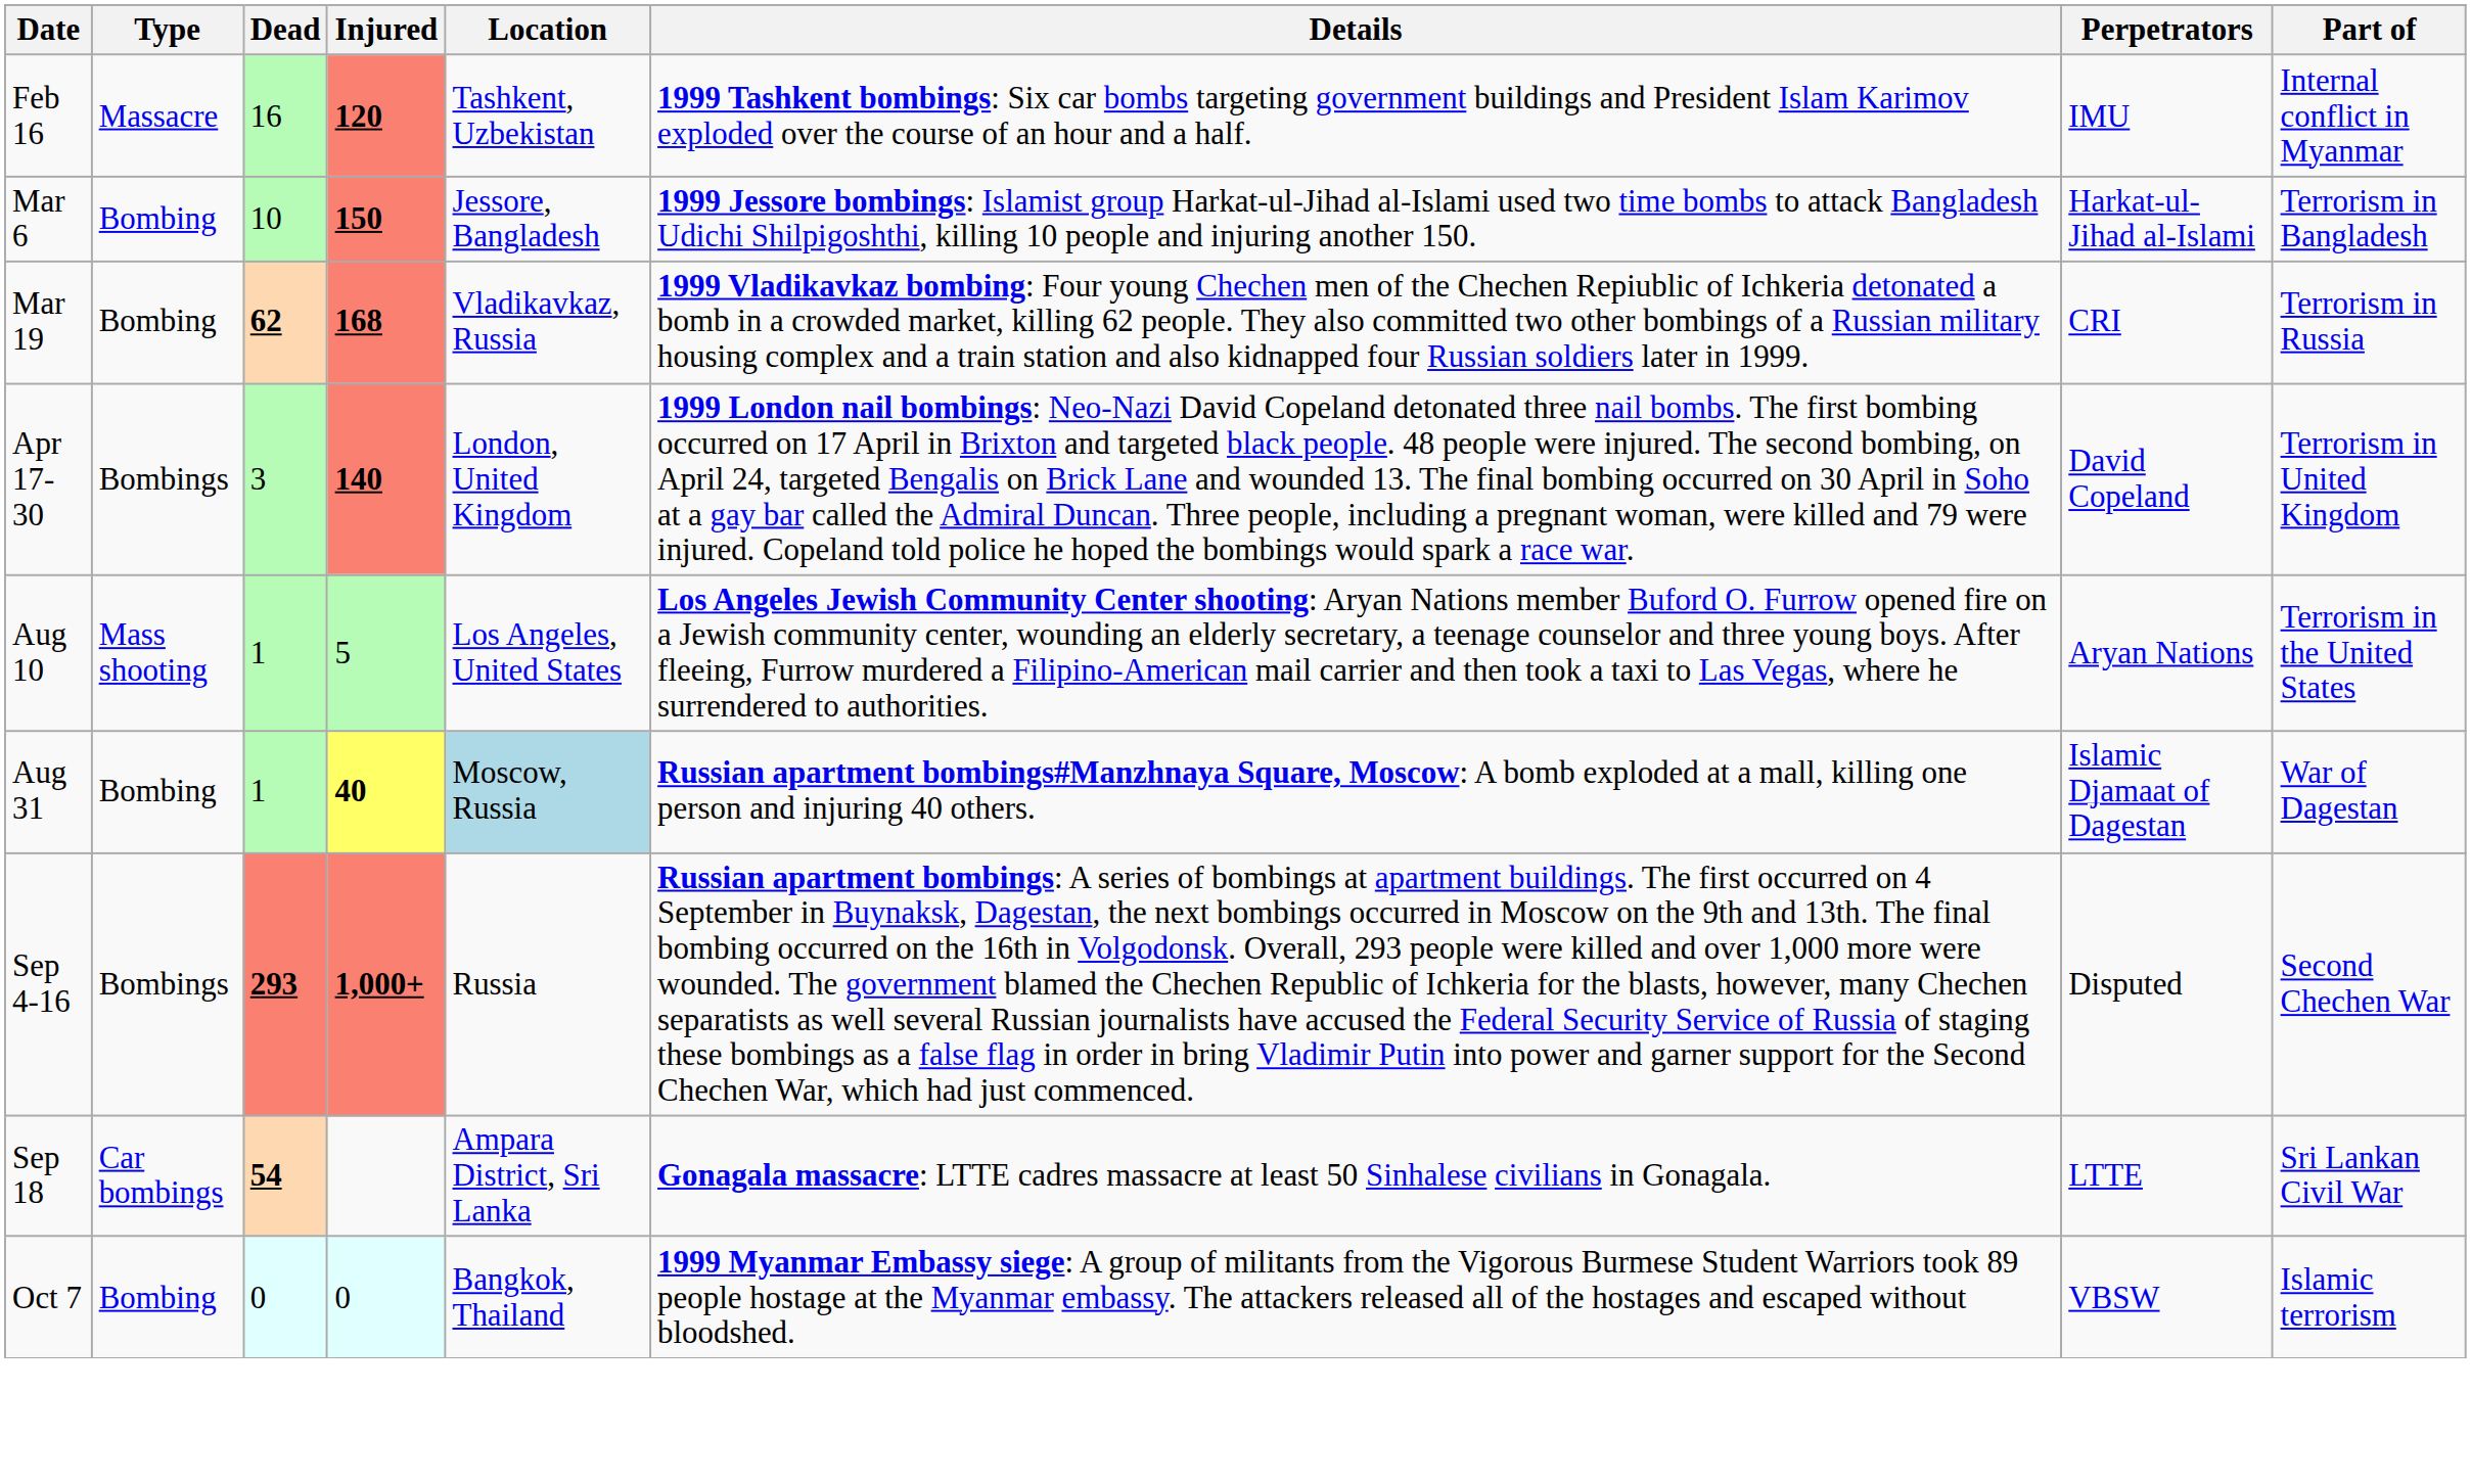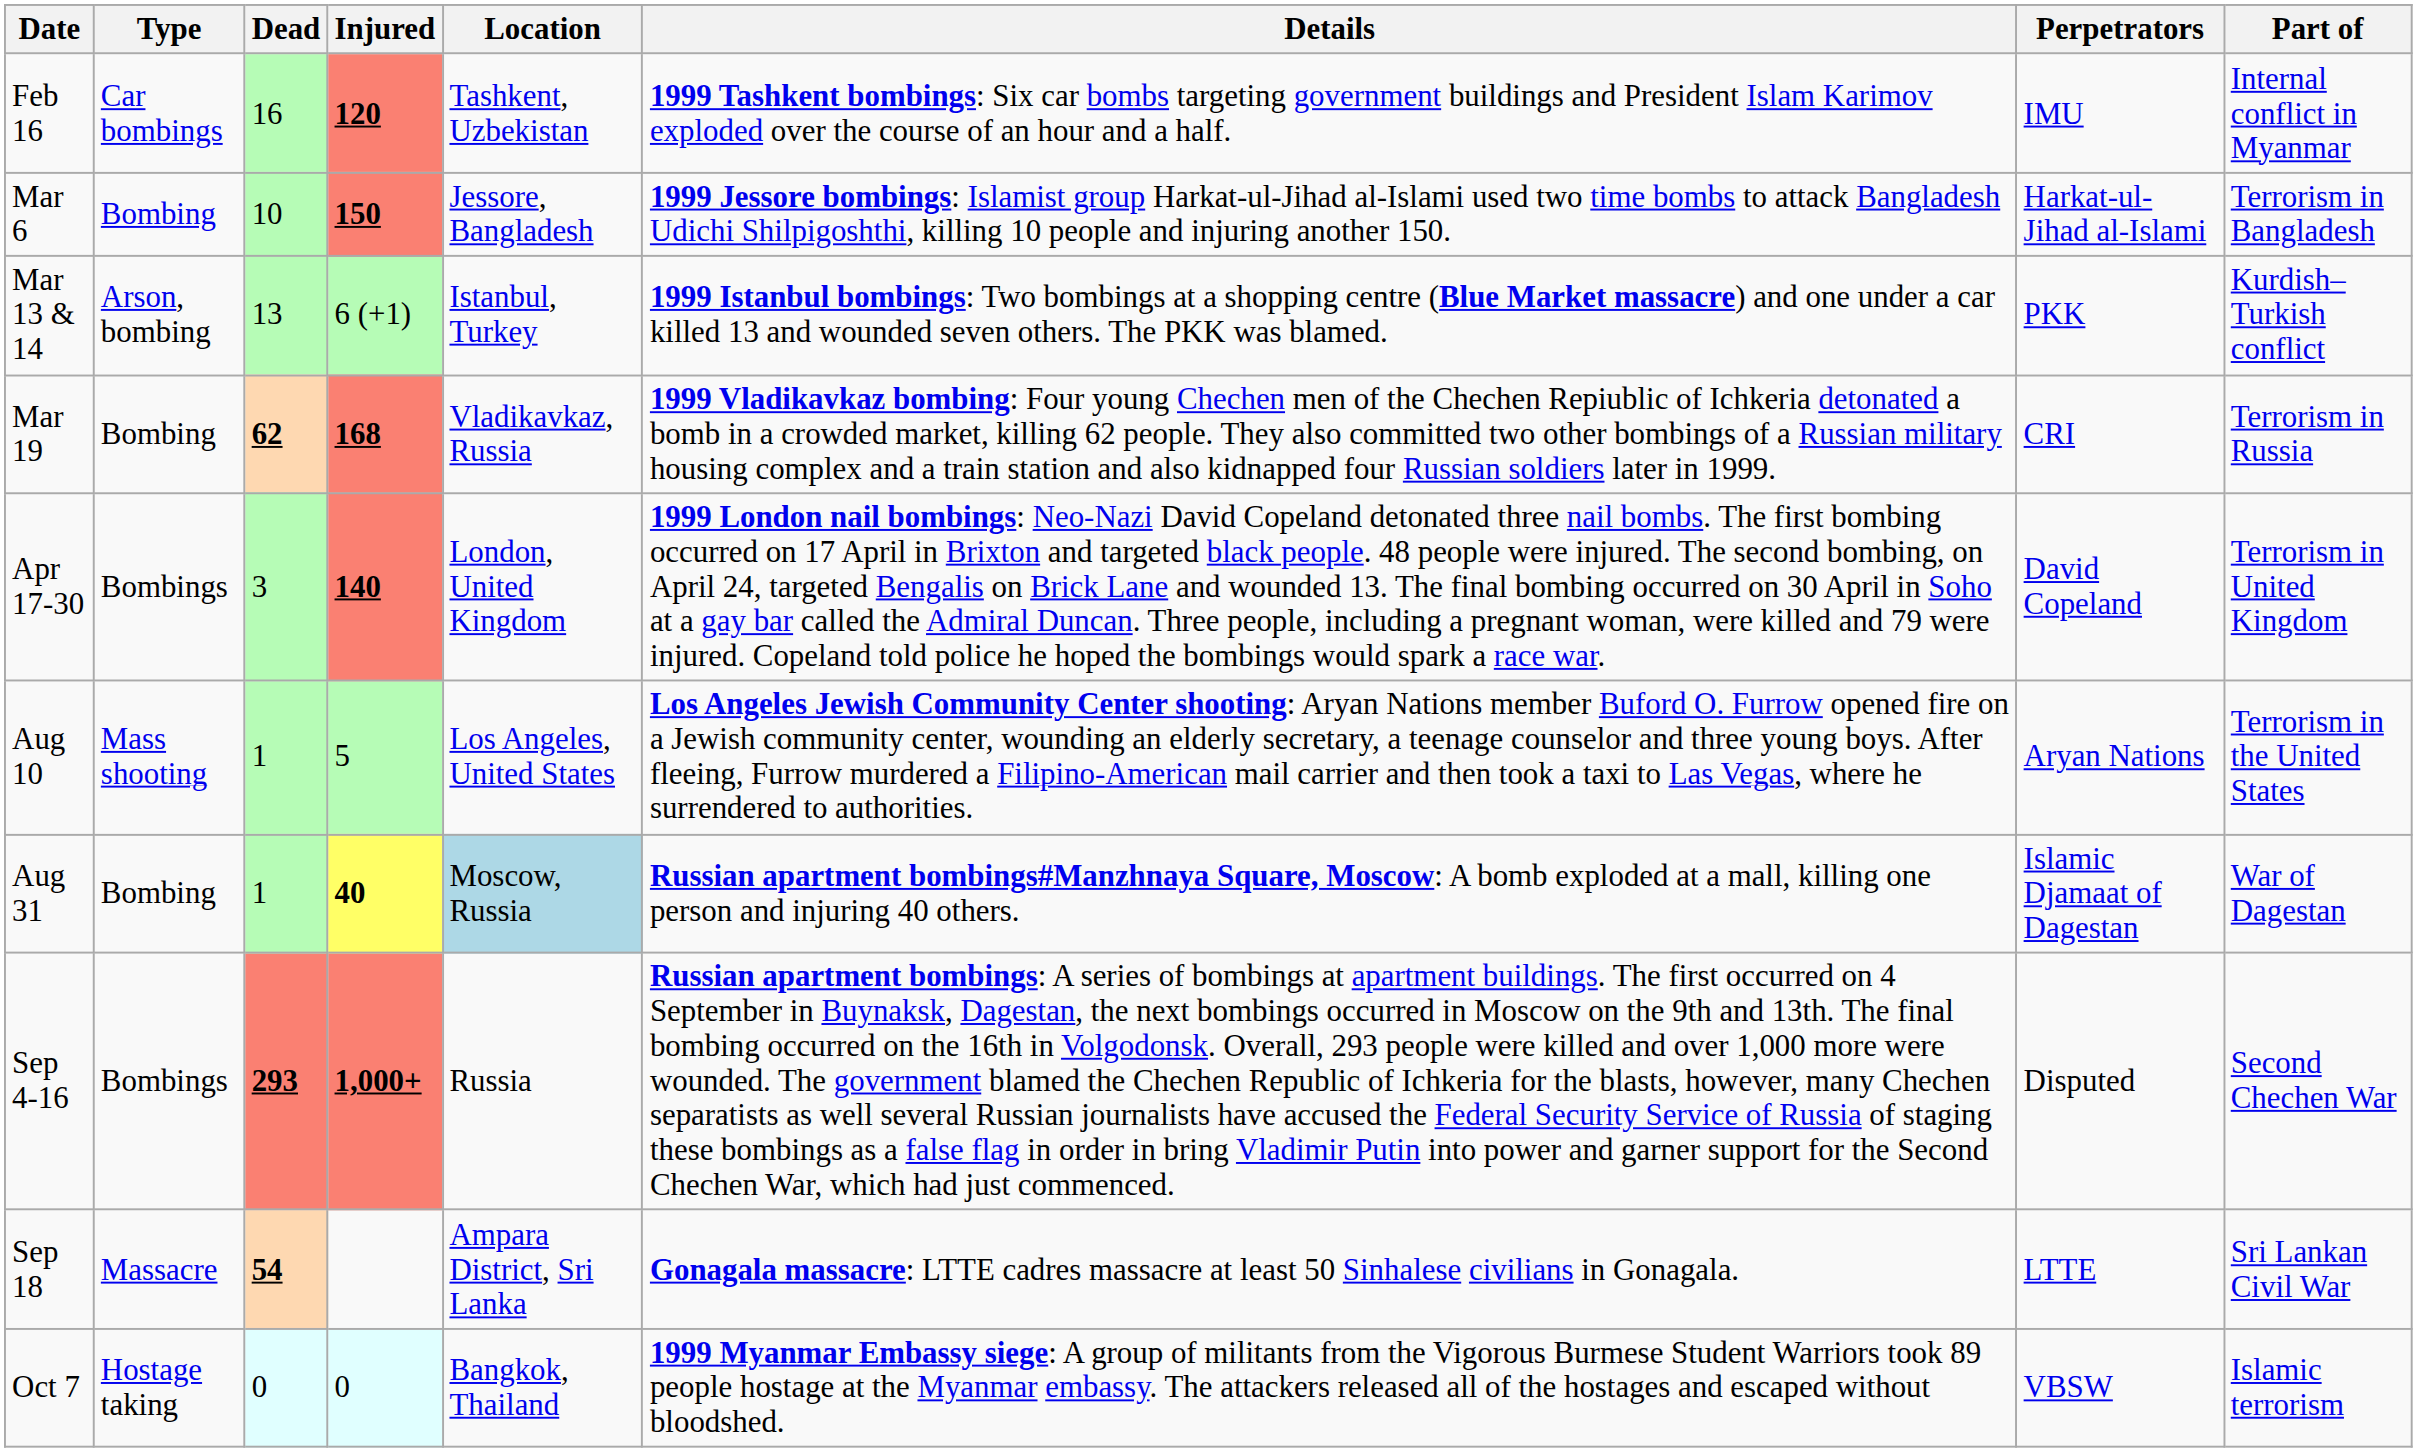 <table class="wikitable sortable">
 <tr>
 <th>Date</th>
 <th>Type</th>
 <th>Dead</th>
 <th>Injured</th>
 <th>Location</th>
 <th>Details</th>
 <th>Perpetrators</th>
 <th>Part of</th>
 </tr>
 <tr>
 <td>Feb 16</td>
-<td><a href='#'>Massacre</a></td>
+<td><a href='#'>Car bombings</a></td>
 <td style="background:#b6fcb6;text-align:left">16</td>
 <td style="background:#FA8072;text-align:left"><strong><u>120</u></strong></td>
 <td><a href='#'>Tashkent</a>, <a href='#'>Uzbekistan</a></td>
 <td><strong><a href='#'>1999 Tashkent bombings</a></strong>: Six car <a href='#'>bombs</a> targeting <a href='#'>government</a> buildings and President <a href='#'>Islam Karimov</a> <a href='#'>exploded</a> over the course of an hour and a half.</td>
 <td><a href='#'>IMU</a></td>
 <td><a href='#'>Internal conflict in Myanmar</a></td>
 </tr>
 <tr>
 <td>Mar 6</td>
 <td><a href='#'>Bombing</a></td>
 <td style="background:#b6fcb6;text-align:left">10</td>
 <td style="background:#FA8072;text-align:left"><strong><u>150</u></strong></td>
 <td><a href='#'>Jessore</a>, <a href='#'>Bangladesh</a></td>
 <td><strong><a href='#'>1999 Jessore bombings</a></strong>: <a href='#'>Islamist group</a> Harkat-ul-Jihad al-Islami used two <a href='#'>time bombs</a> to attack <a href='#'>Bangladesh Udichi Shilpigoshthi</a>, killing 10 people and injuring another 150.</td>
 <td><a href='#'>Harkat-ul-Jihad al-Islami</a></td>
 <td><a href='#'>Terrorism in Bangladesh</a></td>
+</tr>
+<tr>
+<td>Mar 13 & 14</td>
+<td><a href='#'>Arson</a>, bombing</td>
+<td style="background:#b6fcb6;text-align:left">13</td>
+<td style="background:#b6fcb6;text-align:left">6 (+1)</td>
+<td><a href='#'>Istanbul</a>, <a href='#'>Turkey</a></td>
+<td><strong><a href='#'>1999 Istanbul bombings</a></strong>: Two bombings at a shopping centre (<strong><a href='#'>Blue Market massacre</a></strong>) and one under a car killed 13 and wounded seven others. The PKK was blamed.</td>
+<td><a href='#'>PKK</a></td>
+<td><a href='#'>Kurdish–Turkish conflict</a></td>
 </tr>
 <tr>
 <td>Mar 19</td>
 <td>Bombing</td>
 <td style="background:#FED8B1;text-align:left"><strong><u>62</u></strong></td>
 <td style="background:#FA8072;text-align:left"><strong><u>168</u></strong></td>
 <td><a href='#'>Vladikavkaz</a>, <a href='#'>Russia</a></td>
 <td><strong><a href='#'>1999 Vladikavkaz bombing</a></strong>: Four young <a href='#'>Chechen</a> men of the Chechen Repiublic of Ichkeria <a href='#'>detonated</a> a bomb in a crowded market, killing 62 people. They also committed two other bombings of a <a href='#'>Russian military</a> housing complex and a train station and also kidnapped four <a href='#'>Russian soldiers</a> later in 1999.</td>
 <td><a href='#'>CRI</a></td>
 <td><a href='#'>Terrorism in Russia</a></td>
 </tr>
 <tr>
 <td>Apr 17-30</td>
 <td>Bombings</td>
 <td style="background:#b6fcb6;text-align:left">3</td>
 <td style="background:#FA8072;text-align:left"><strong><u>140</u></strong></td>
 <td><a href='#'>London</a>, <a href='#'>United Kingdom</a></td>
 <td><strong><a href='#'>1999 London nail bombings</a></strong>: <a href='#'>Neo-Nazi</a> David Copeland detonated three <a href='#'>nail bombs</a>. The first bombing occurred on 17 April in <a href='#'>Brixton</a> and targeted <a href='#'>black people</a>. 48 people were injured. The second bombing, on April 24, targeted <a href='#'>Bengalis</a> on <a href='#'>Brick Lane</a> and wounded 13. The final bombing occurred on 30 April in <a href='#'>Soho</a> at a <a href='#'>gay bar</a> called the <a href='#'>Admiral Duncan</a>. Three people, including a pregnant woman, were killed and 79 were injured. Copeland told police he hoped the bombings would spark a <a href='#'>race war</a>.</td>
 <td><a href='#'>David Copeland</a></td>
 <td><a href='#'>Terrorism in United Kingdom</a></td>
 </tr>
 <tr>
 <td>Aug 10</td>
 <td><a href='#'>Mass shooting</a></td>
 <td style="background:#b6fcb6;text-align:left">1</td>
 <td style="background:#b6fcb6;text-align:left">5</td>
 <td><a href='#'>Los Angeles</a>, <a href='#'>United States</a></td>
 <td><strong><a href='#'>Los Angeles Jewish Community Center shooting</a></strong>: Aryan Nations member <a href='#'>Buford O. Furrow</a> opened fire on a Jewish community center, wounding an elderly secretary, a teenage counselor and three young boys. After fleeing, Furrow murdered a <a href='#'>Filipino-American</a> mail carrier and then took a taxi to <a href='#'>Las Vegas</a>, where he surrendered to authorities.</td>
 <td><a href='#'>Aryan Nations</a></td>
 <td><a href='#'>Terrorism in the United States</a></td>
 </tr>
 <tr>
 <td>Aug 31</td>
 <td>Bombing</td>
 <td style="background:#b6fcb6;text-align:left">1</td>
 <td style="background:#FFFF66;text-align:left"><strong>40</strong></td>
 <td style="background: lightblue;">Moscow, Russia</td>
 <td><strong><a href='#'>Russian apartment bombings#Manzhnaya Square, Moscow</a></strong>: A bomb exploded at a mall, killing one person and injuring 40 others.</td>
 <td><a href='#'>Islamic Djamaat of Dagestan</a></td>
 <td><a href='#'>War of Dagestan</a></td>
 </tr>
 <tr>
 <td>Sep 4-16</td>
 <td>Bombings</td>
 <td style="background:#FA8072;text-align:left"><strong><u>293</u></strong></td>
 <td style="background:#FA8072;text-align:left"><strong><u>1,000+</u></strong></td>
 <td>Russia</td>
 <td><strong><a href='#'>Russian apartment bombings</a></strong>: A series of bombings at <a href='#'>apartment buildings</a>. The first occurred on 4 September in <a href='#'>Buynaksk</a>, <a href='#'>Dagestan</a>, the next bombings occurred in Moscow on the 9th and 13th. The final bombing occurred on the 16th in <a href='#'>Volgodonsk</a>. Overall, 293 people were killed and over 1,000 more were wounded. The <a href='#'>government</a> blamed the Chechen Republic of Ichkeria for the blasts, however, many Chechen separatists as well several Russian journalists have accused the <a href='#'>Federal Security Service of Russia</a> of staging these bombings as a <a href='#'>false flag</a> in order in bring <a href='#'>Vladimir Putin</a> into power and garner support for the Second Chechen War, which had just commenced.</td>
 <td>Disputed</td>
 <td><a href='#'>Second Chechen War</a></td>
 </tr>
 <tr>
 <td>Sep 18</td>
-<td><a href='#'>Car bombings</a></td>
+<td><a href='#'>Massacre</a></td>
 <td style="background:#FED8B1;text-align:left"><strong><u>54</u></strong></td>
 <td></td>
 <td><a href='#'>Ampara District</a>, <a href='#'>Sri Lanka</a></td>
 <td><strong><a href='#'>Gonagala massacre</a></strong>: LTTE cadres massacre at least 50 <a href='#'>Sinhalese</a> <a href='#'>civilians</a> in Gonagala.</td>
 <td><a href='#'>LTTE</a></td>
 <td><a href='#'>Sri Lankan Civil War</a></td>
 </tr>
 <tr>
 <td>Oct 7</td>
-<td><a href='#'>Bombing</a></td>
+<td><a href='#'>Hostage</a> taking</td>
 <td style="background:#E0FFFF;text-align:left">0</td>
 <td style="background:#E0FFFF;text-align:left">0</td>
 <td><a href='#'>Bangkok</a>, <a href='#'>Thailand</a></td>
 <td><strong><a href='#'>1999 Myanmar Embassy siege</a></strong>: A group of militants from the Vigorous Burmese Student Warriors took 89 people hostage at the <a href='#'>Myanmar</a> <a href='#'>embassy</a>. The attackers released all of the hostages and escaped without bloodshed.</td>
 <td><a href='#'>VBSW</a></td>
 <td><a href='#'>Islamic terrorism</a></td>
 </tr>
 </table>
